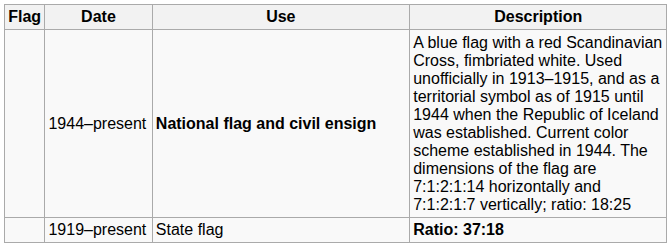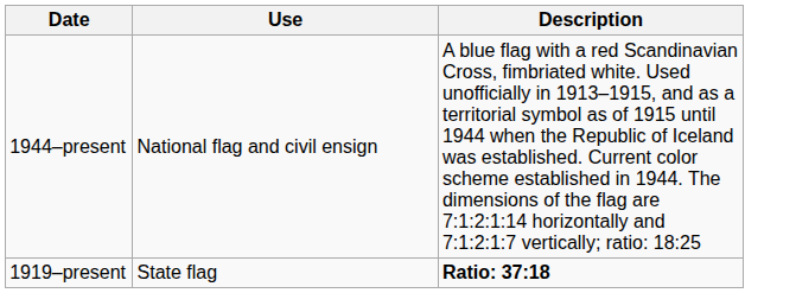 <table class="wikitable" style="background: #f9f9f9; border">
 <tr bgcolor="#efefef">
-<th>Flag</th>
 <th width="100">Date</th>
 <th width="250">Use</th>
 <th width="250">Description</th>
 </tr>
 <tr>
-<td></td>
 <td>1944–present</td>
-<td><strong>National flag and civil ensign</strong></td>
+<td>National flag and civil ensign</td>
 <td>A blue flag with a red Scandinavian Cross, fimbriated white. Used unofficially in 1913–1915, and as a territorial symbol as of 1915 until 1944 when the Republic of Iceland was established. Current color scheme established in 1944. The dimensions of the flag are 7:1:2:1:14 horizontally and 7:1:2:1:7 vertically; ratio: 18:25</td>
 </tr>
 <tr>
-<td></td>
 <td>1919–present</td>
 <td>State flag</td>
 <td><strong>Ratio: 37:18</strong></td>
 </tr>
 </table>
